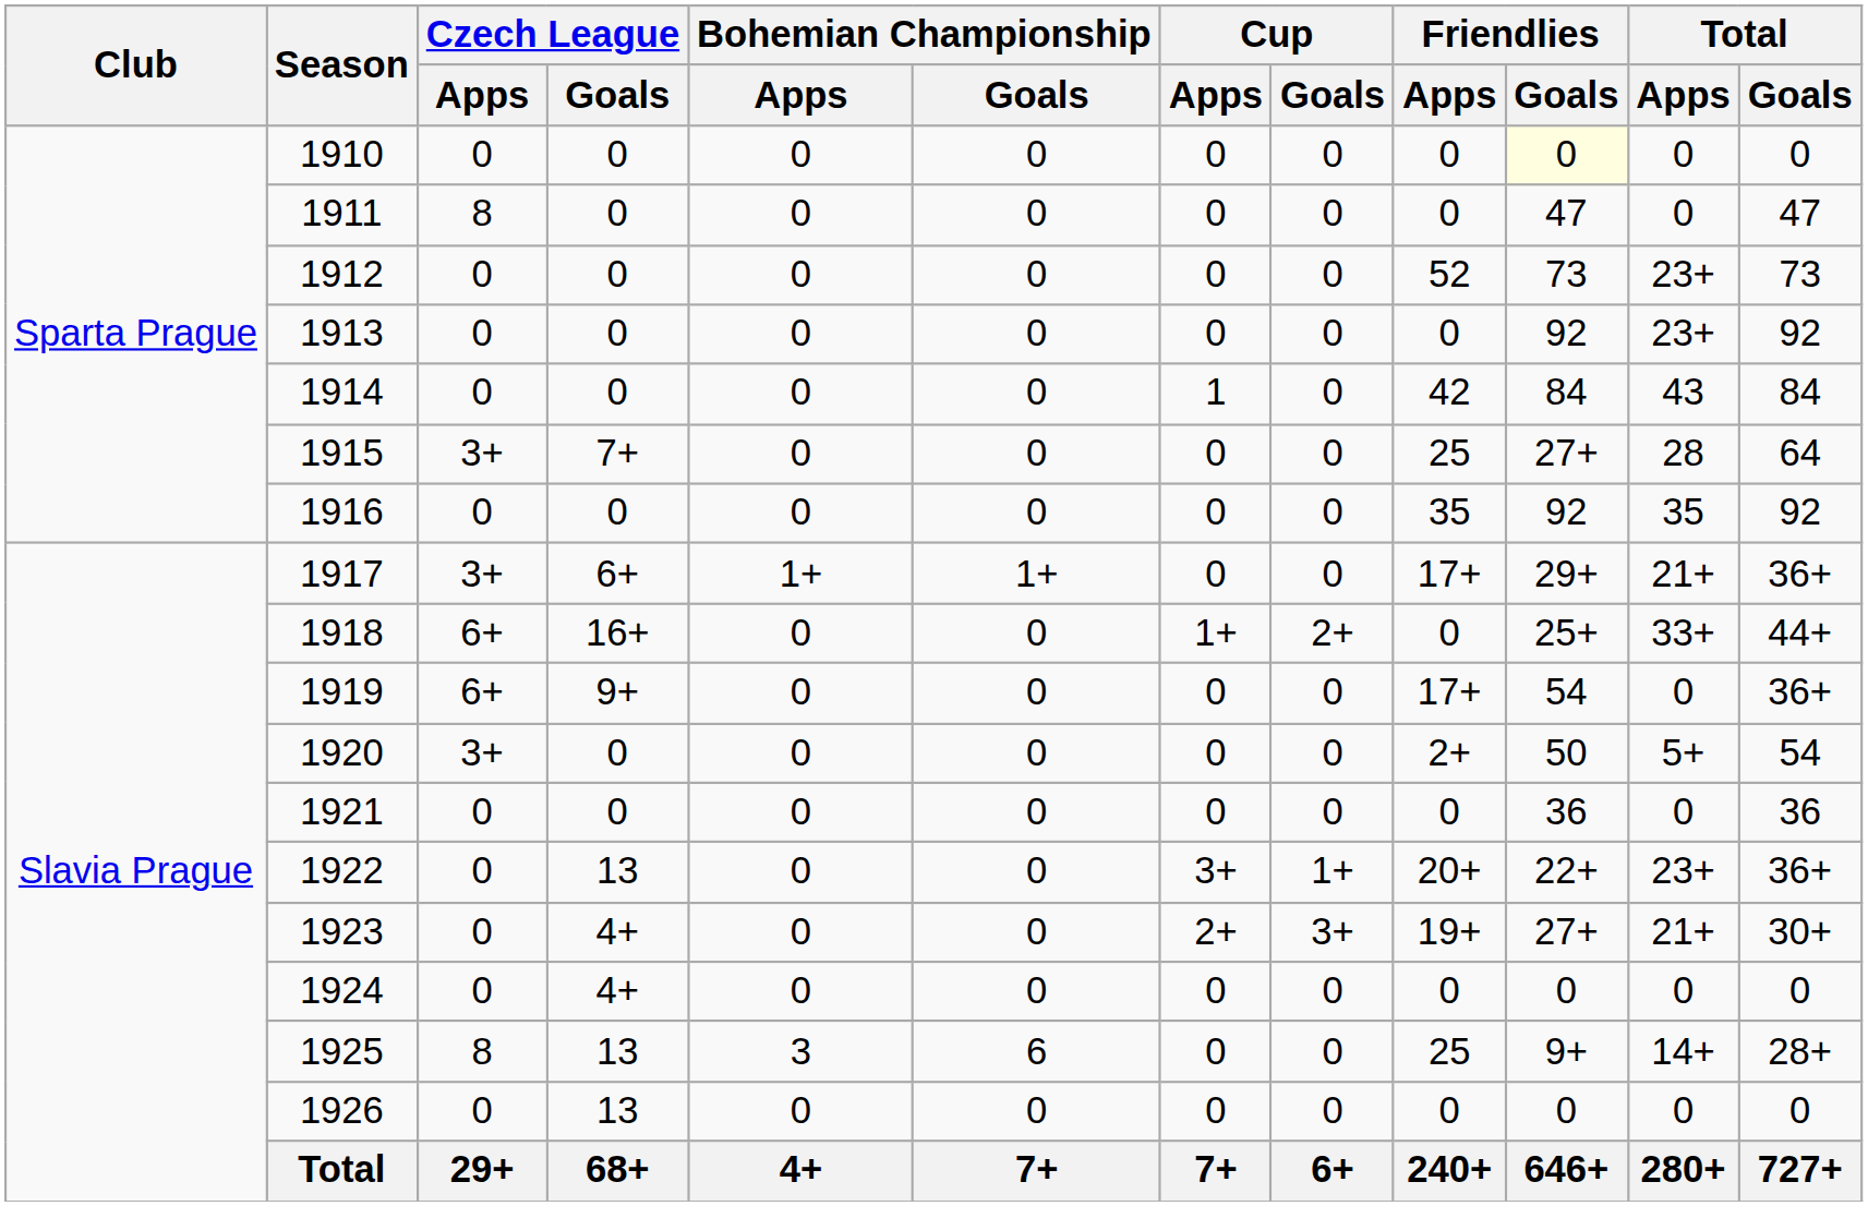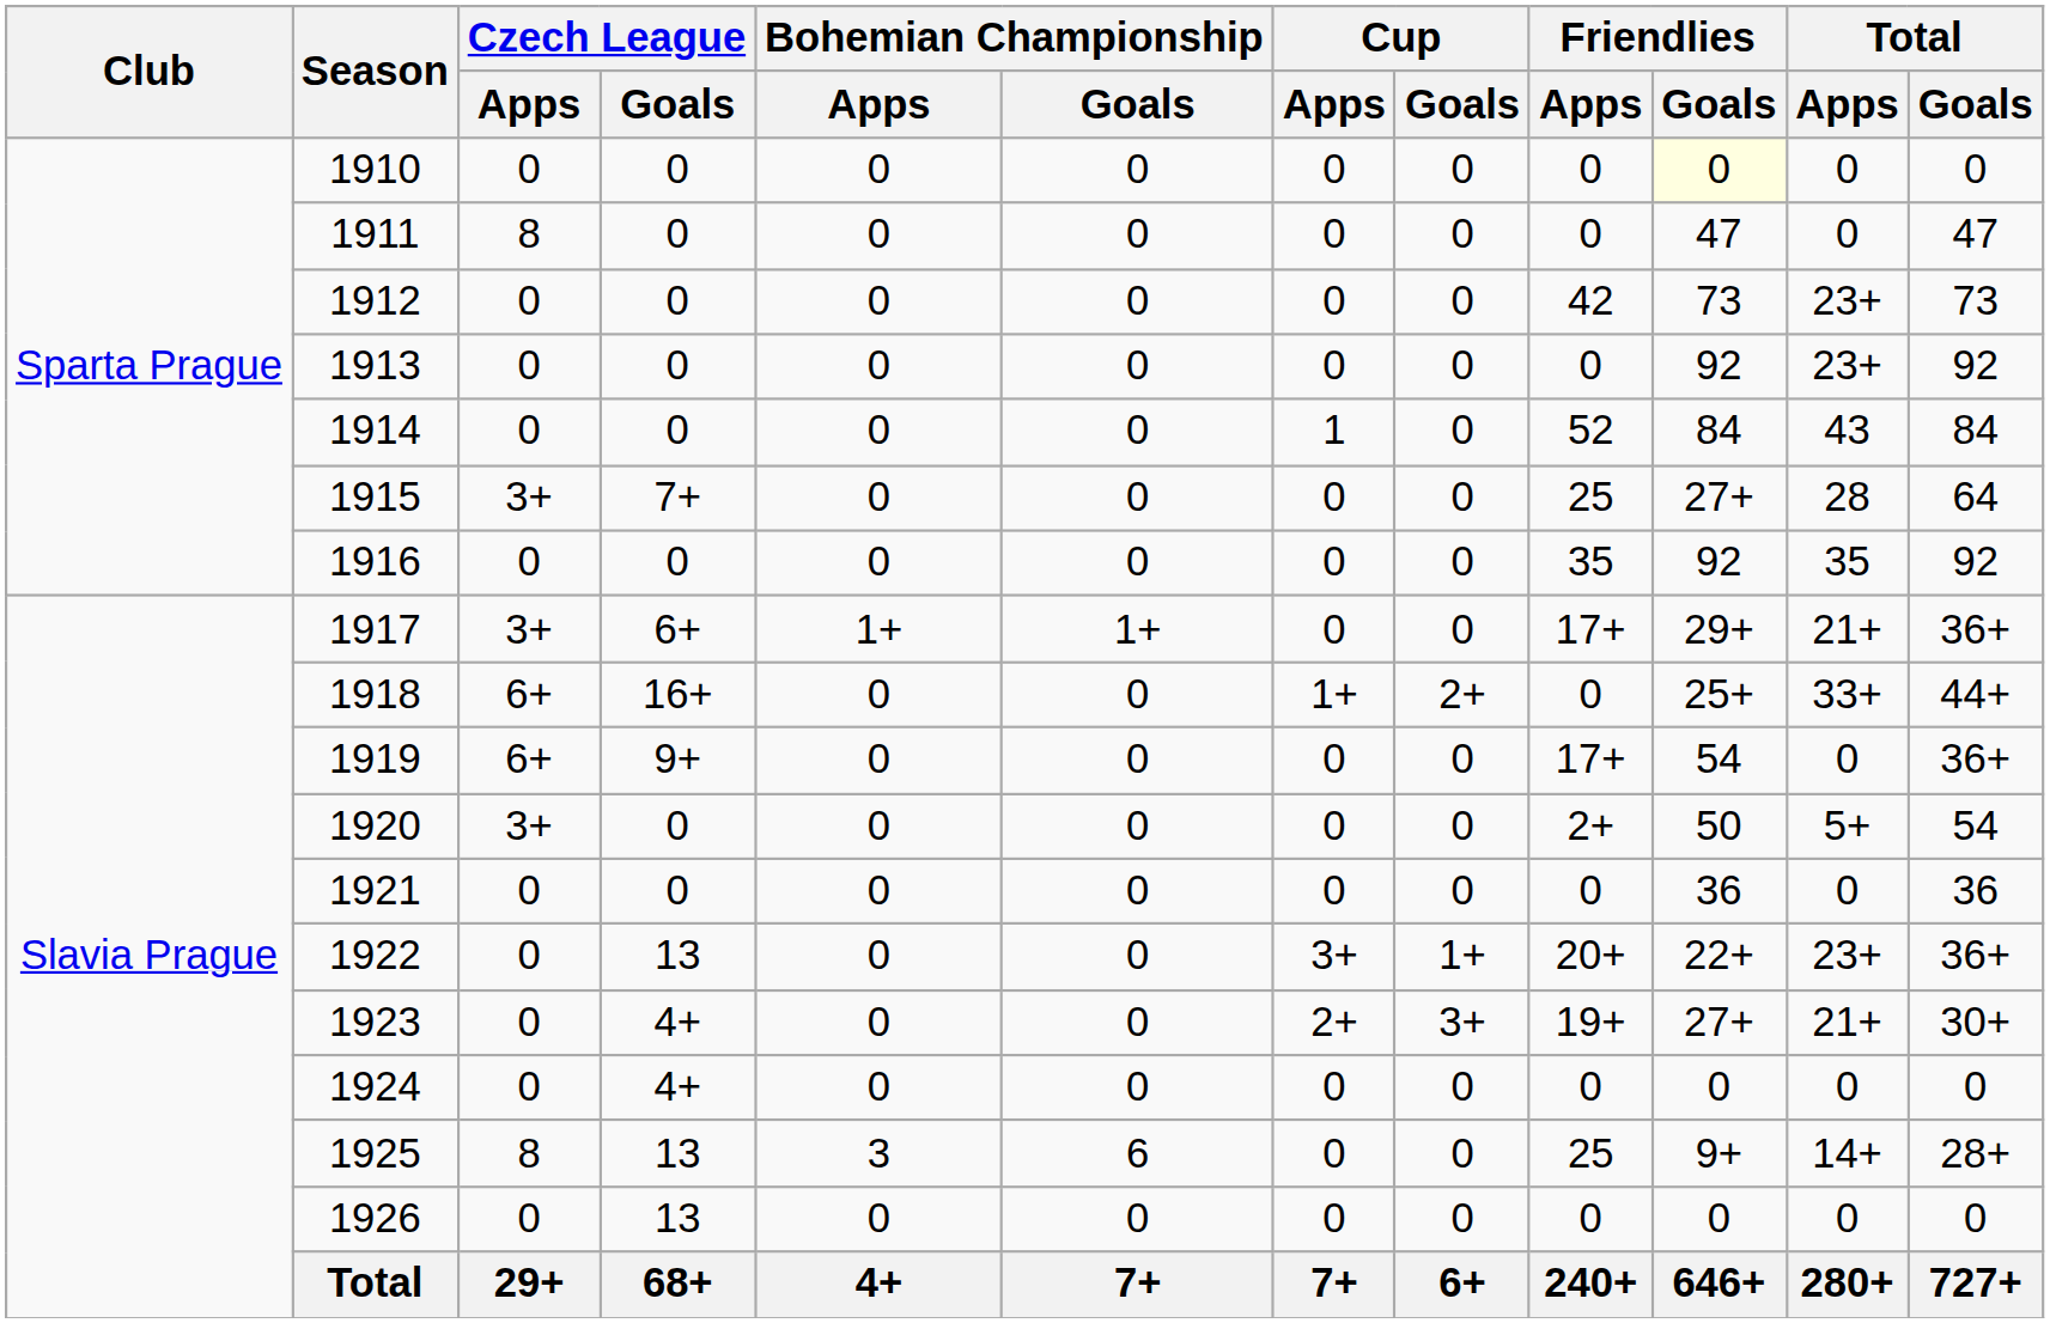 <table class="wikitable" style="font-size:100%; text-align: center;">
 <tr>
 <th rowspan=2>Club</th>
 <th rowspan=2>Season</th>
 <th colspan=2><a href='#'>Czech League</a></th>
 <th colspan=2>Bohemian Championship</th>
 <th colspan=2>Cup</th>
 <th colspan=2>Friendlies</th>
 <th colspan=2>Total</th>
 </tr>
 <tr>
 <th>Apps</th>
 <th>Goals</th>
 <th>Apps</th>
 <th>Goals</th>
 <th>Apps</th>
 <th>Goals</th>
 <th>Apps</th>
 <th>Goals</th>
 <th>Apps</th>
 <th>Goals</th>
 </tr>
 <tr>
 <td rowspan=7><a href='#'>Sparta Prague</a></td>
 <td>1910</td>
 <td>0</td>
 <td>0</td>
 <td>0</td>
 <td>0</td>
 <td>0</td>
 <td>0</td>
 <td>0</td>
 <td style="background: lightyellow;">0</td>
 <td>0</td>
 <td>0</td>
 </tr>
 <tr>
 <td>1911</td>
 <td>8</td>
 <td>0</td>
 <td>0</td>
 <td>0</td>
 <td>0</td>
 <td>0</td>
 <td>0</td>
 <td>47</td>
 <td>0</td>
 <td>47</td>
 </tr>
 <tr>
 <td>1912</td>
 <td>0</td>
 <td>0</td>
 <td>0</td>
 <td>0</td>
 <td>0</td>
 <td>0</td>
-<td>52</td>
+<td>42</td>
 <td>73</td>
 <td>23+</td>
 <td>73</td>
 </tr>
 <tr>
 <td>1913</td>
 <td>0</td>
 <td>0</td>
 <td>0</td>
 <td>0</td>
 <td>0</td>
 <td>0</td>
 <td>0</td>
 <td>92</td>
 <td>23+</td>
 <td>92</td>
 </tr>
 <tr>
 <td>1914</td>
 <td>0</td>
 <td>0</td>
 <td>0</td>
 <td>0</td>
 <td>1</td>
 <td>0</td>
-<td>42</td>
+<td>52</td>
 <td>84</td>
 <td>43</td>
 <td>84</td>
 </tr>
 <tr>
 <td>1915</td>
 <td>3+</td>
 <td>7+</td>
 <td>0</td>
 <td>0</td>
 <td>0</td>
 <td>0</td>
 <td>25</td>
 <td>27+</td>
 <td>28</td>
 <td>64</td>
 </tr>
 <tr>
 <td>1916</td>
 <td>0</td>
 <td>0</td>
 <td>0</td>
 <td>0</td>
 <td>0</td>
 <td>0</td>
 <td>35</td>
 <td>92</td>
 <td>35</td>
 <td>92</td>
 </tr>
 <tr>
 <td rowspan=11><a href='#'>Slavia Prague</a></td>
 <td>1917</td>
 <td>3+</td>
 <td>6+</td>
 <td>1+</td>
 <td>1+</td>
 <td>0</td>
 <td>0</td>
 <td>17+</td>
 <td>29+</td>
 <td>21+</td>
 <td>36+</td>
 </tr>
 <tr>
 <td>1918</td>
 <td>6+</td>
 <td>16+</td>
 <td>0</td>
 <td>0</td>
 <td>1+</td>
 <td>2+</td>
 <td>0</td>
 <td>25+</td>
 <td>33+</td>
 <td>44+</td>
 </tr>
 <tr>
 <td>1919</td>
 <td>6+</td>
 <td>9+</td>
 <td>0</td>
 <td>0</td>
 <td>0</td>
 <td>0</td>
 <td>17+</td>
 <td>54</td>
 <td>0</td>
 <td>36+</td>
 </tr>
 <tr>
 <td>1920</td>
 <td>3+</td>
 <td>0</td>
 <td>0</td>
 <td>0</td>
 <td>0</td>
 <td>0</td>
 <td>2+</td>
 <td>50</td>
 <td>5+</td>
 <td>54</td>
 </tr>
 <tr>
 <td>1921</td>
 <td>0</td>
 <td>0</td>
 <td>0</td>
 <td>0</td>
 <td>0</td>
 <td>0</td>
 <td>0</td>
 <td>36</td>
 <td>0</td>
 <td>36</td>
 </tr>
 <tr>
 <td>1922</td>
 <td>0</td>
 <td>13</td>
 <td>0</td>
 <td>0</td>
 <td>3+</td>
 <td>1+</td>
 <td>20+</td>
 <td>22+</td>
 <td>23+</td>
 <td>36+</td>
 </tr>
 <tr>
 <td>1923</td>
 <td>0</td>
 <td>4+</td>
 <td>0</td>
 <td>0</td>
 <td>2+</td>
 <td>3+</td>
 <td>19+</td>
 <td>27+</td>
 <td>21+</td>
 <td>30+</td>
 </tr>
 <tr>
 <td>1924</td>
 <td>0</td>
 <td>4+</td>
 <td>0</td>
 <td>0</td>
 <td>0</td>
 <td>0</td>
 <td>0</td>
 <td>0</td>
 <td>0</td>
 <td>0</td>
 </tr>
 <tr>
 <td>1925</td>
 <td>8</td>
 <td>13</td>
 <td>3</td>
 <td>6</td>
 <td>0</td>
 <td>0</td>
 <td>25</td>
 <td>9+</td>
 <td>14+</td>
 <td>28+</td>
 </tr>
 <tr>
 <td>1926</td>
 <td>0</td>
 <td>13</td>
 <td>0</td>
 <td>0</td>
 <td>0</td>
 <td>0</td>
 <td>0</td>
 <td>0</td>
 <td>0</td>
 <td>0</td>
 </tr>
 <tr>
 <th>Total</th>
 <th>29+</th>
 <th>68+</th>
 <th>4+</th>
 <th>7+</th>
 <th>7+</th>
 <th>6+</th>
 <th>240+</th>
 <th>646+</th>
 <th>280+</th>
 <th>727+</th>
 </tr>
 <tr>
 </tr>
 </table>
